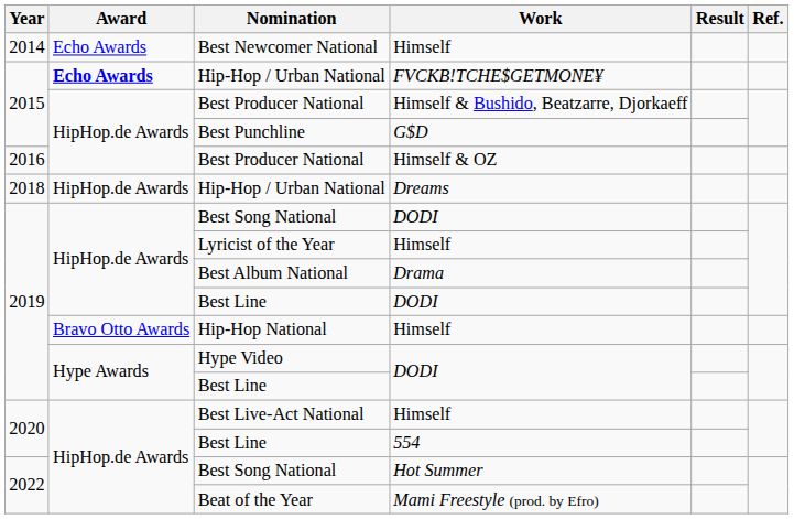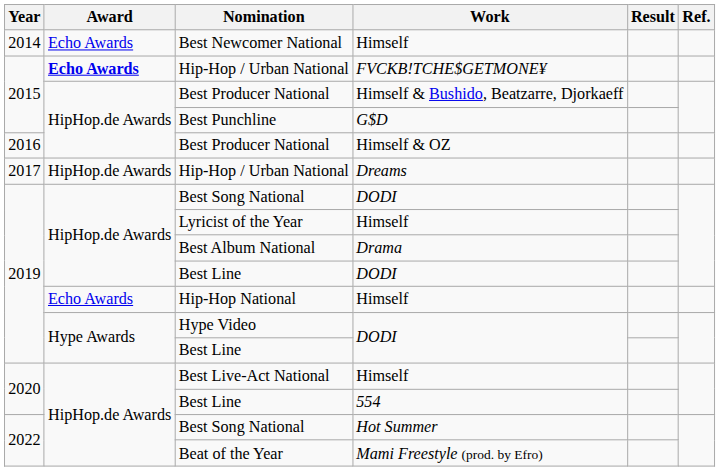 <table class="wikitable">
 <tr>
 <th>Year</th>
 <th>Award</th>
 <th>Nomination</th>
 <th>Work</th>
 <th>Result</th>
 <th>Ref.</th>
 </tr>
 <tr>
 <td>2014</td>
 <td><a href='#'>Echo Awards</a></td>
 <td>Best Newcomer National</td>
 <td>Himself</td>
 <td></td>
 <td></td>
 </tr>
 <tr>
 <td rowspan="3">2015</td>
 <td><strong><a href='#'>Echo Awards</a></strong></td>
 <td>Hip-Hop / Urban National</td>
 <td><em>FVCKB!TCHE$GETMONE¥</em></td>
 <td></td>
 <td></td>
 </tr>
 <tr>
 <td rowspan="3">HipHop.de Awards</td>
 <td>Best Producer National</td>
 <td>Himself & <a href='#'>Bushido</a>, Beatzarre, Djorkaeff</td>
 <td></td>
 <td rowspan="2"></td>
 </tr>
 <tr>
 <td>Best Punchline</td>
 <td><em>G$D</em></td>
 <td></td>
 </tr>
 <tr>
 <td>2016</td>
 <td>Best Producer National</td>
 <td>Himself & OZ</td>
 <td></td>
 <td></td>
 </tr>
 <tr>
-<td>2018</td>
+<td>2017</td>
 <td>HipHop.de Awards</td>
 <td>Hip-Hop / Urban National</td>
 <td><em>Dreams</em></td>
 <td></td>
 <td></td>
 </tr>
 <tr>
 <td rowspan="7">2019</td>
 <td rowspan="4">HipHop.de Awards</td>
 <td>Best Song National</td>
 <td><em>DODI</em></td>
 <td></td>
 <td rowspan="4"></td>
 </tr>
 <tr>
 <td>Lyricist of the Year</td>
 <td>Himself</td>
 <td></td>
 </tr>
 <tr>
 <td>Best Album National</td>
 <td><em>Drama</em></td>
 <td></td>
 </tr>
 <tr>
 <td>Best Line</td>
 <td><em>DODI</em></td>
 <td></td>
 </tr>
 <tr>
-<td><a href='#'>Bravo Otto Awards</a></td>
+<td><a href='#'>Echo Awards</a></td>
 <td>Hip-Hop National</td>
 <td>Himself</td>
 <td></td>
 <td></td>
 </tr>
 <tr>
 <td rowspan="2">Hype Awards</td>
 <td>Hype Video</td>
 <td rowspan="2"><em>DODI</em></td>
 <td></td>
 <td rowspan="2"></td>
 </tr>
 <tr>
 <td>Best Line</td>
 <td></td>
 </tr>
 <tr>
 <td rowspan="2">2020</td>
 <td rowspan="4">HipHop.de Awards</td>
 <td>Best Live-Act National</td>
 <td>Himself</td>
 <td></td>
 <td rowspan="2"></td>
 </tr>
 <tr>
 <td>Best Line</td>
 <td><em>554</em></td>
 <td></td>
 </tr>
 <tr>
 <td rowspan="2">2022</td>
 <td>Best Song National</td>
 <td><em>Hot Summer</em></td>
 <td></td>
 <td rowspan="2"></td>
 </tr>
 <tr>
 <td>Beat of the Year</td>
 <td><em>Mami Freestyle</em> <small>(prod. by Efro)</small></td>
 <td></td>
 </tr>
 </table>
